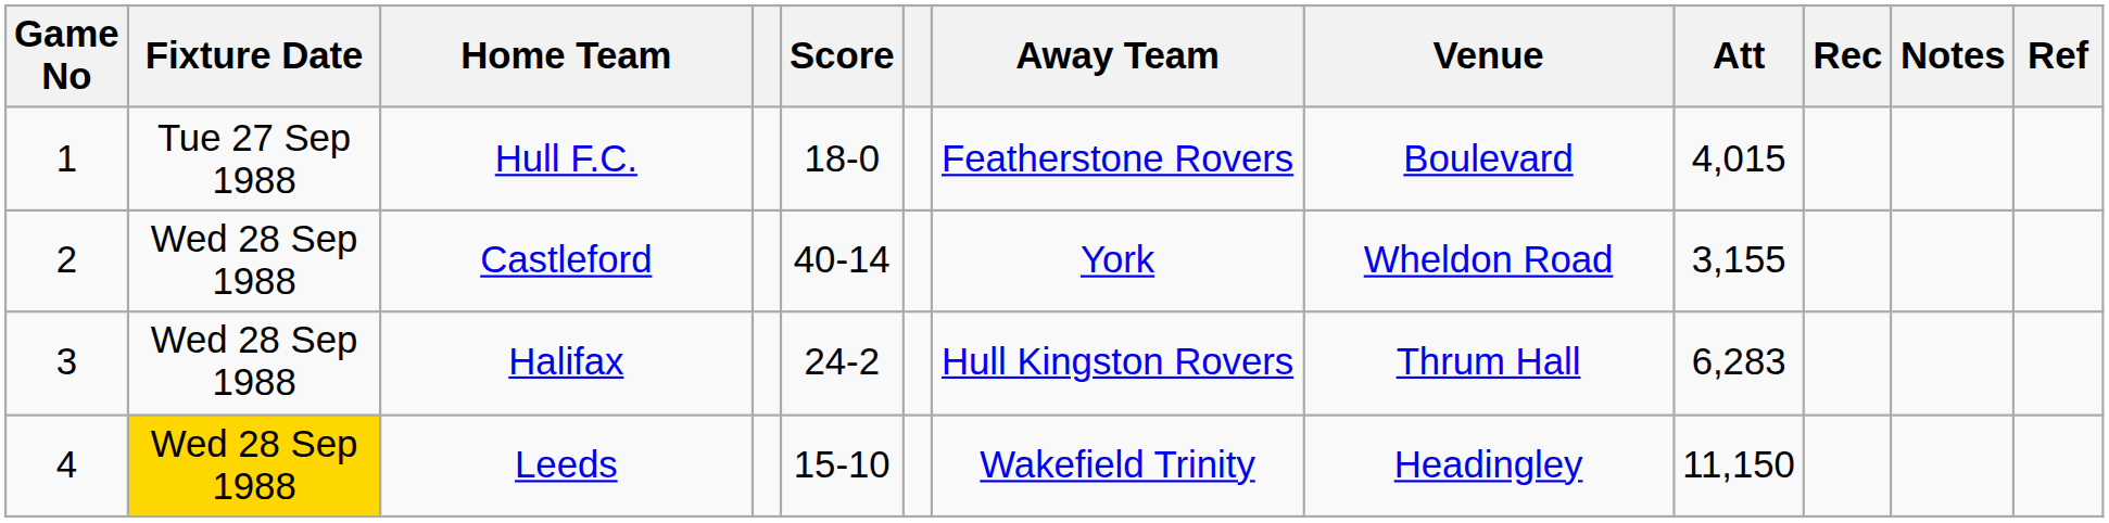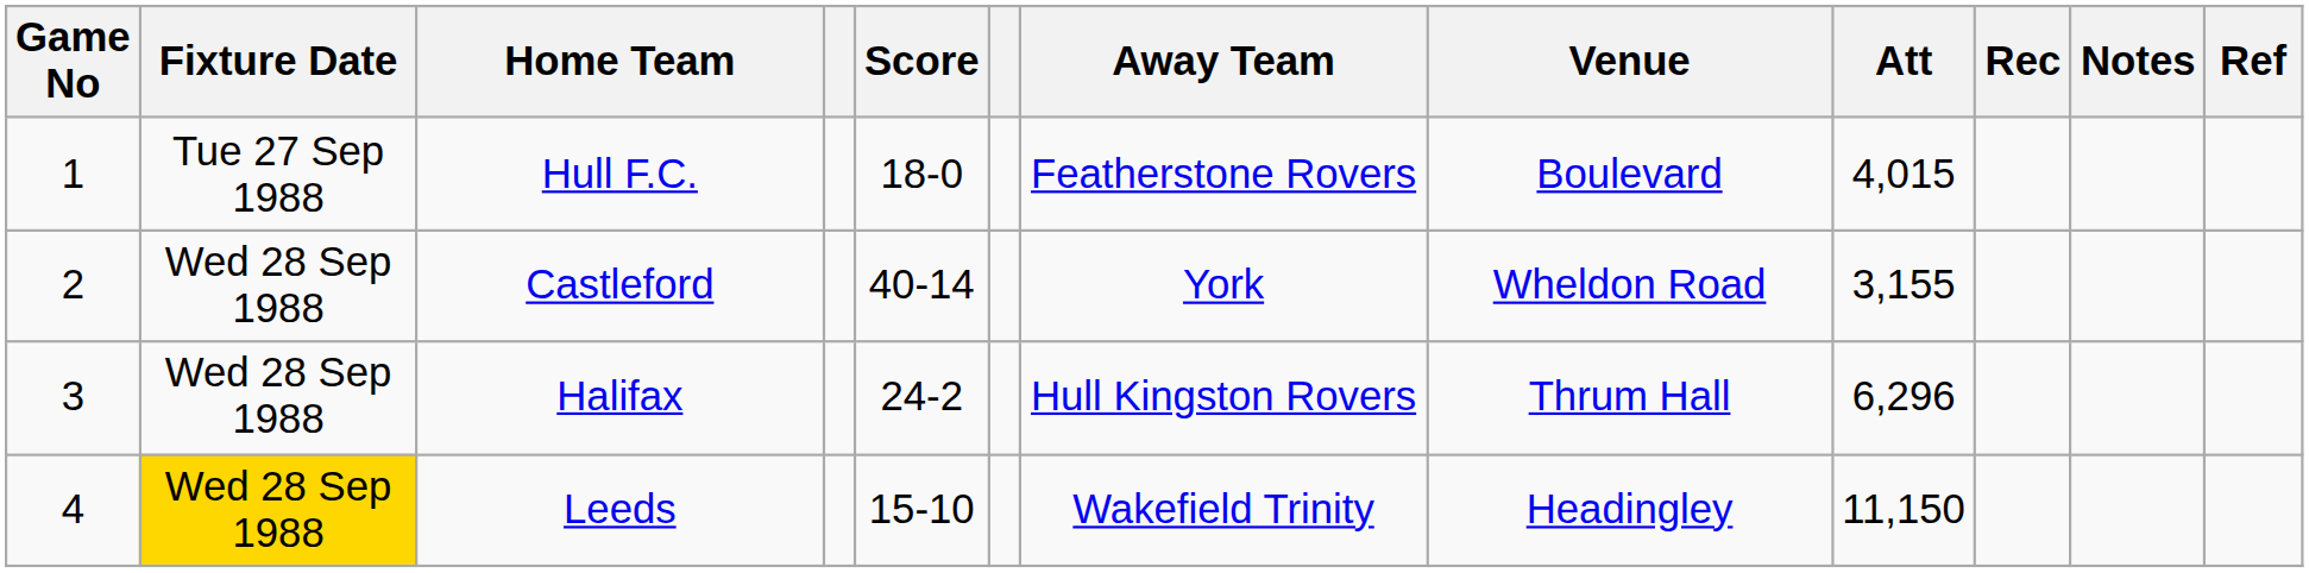 <table class="wikitable" style="text-align:center;">
 <tr>
 <th width=20 abbr="No">Game No</th>
 <th width=100 abbr="Date">Fixture Date</th>
 <th width=150 abbr="Home Team">Home Team</th>
 <th width=5 abbr="space"></th>
 <th width=20 abbr="Score">Score</th>
 <th width=5 abbr="space"></th>
 <th width=150 abbr="Away Team">Away Team</th>
 <th width=150 abbr="Venue">Venue</th>
 <th width=30 abbr="Att">Att</th>
 <th width=30 abbr="Rec">Rec</th>
 <th width=20 abbr="Notes">Notes</th>
 <th width=30 abbr="Ref">Ref</th>
 </tr>
 <tr>
 <td>1</td>
 <td>Tue 27 Sep 1988</td>
 <td><a href='#'>Hull F.C.</a></td>
 <td></td>
 <td>18-0</td>
 <td></td>
 <td><a href='#'>Featherstone Rovers</a></td>
 <td><a href='#'>Boulevard</a></td>
 <td>4,015</td>
 <td></td>
 <td></td>
 <td></td>
 </tr>
 <tr>
 <td>2</td>
 <td>Wed 28 Sep 1988</td>
 <td><a href='#'>Castleford</a></td>
 <td></td>
 <td>40-14</td>
 <td></td>
 <td><a href='#'>York</a></td>
 <td><a href='#'>Wheldon Road</a></td>
 <td>3,155</td>
 <td></td>
 <td></td>
 <td></td>
 </tr>
 <tr>
 <td>3</td>
 <td>Wed 28 Sep 1988</td>
 <td><a href='#'>Halifax</a></td>
 <td></td>
 <td>24-2</td>
 <td></td>
 <td><a href='#'>Hull Kingston Rovers</a></td>
 <td><a href='#'>Thrum Hall</a></td>
-<td>6,283</td>
+<td>6,296</td>
 <td></td>
 <td></td>
 <td></td>
 </tr>
 <tr>
 <td>4</td>
 <td style="background: gold;">Wed 28 Sep 1988</td>
 <td><a href='#'>Leeds</a></td>
 <td></td>
 <td>15-10</td>
 <td></td>
 <td><a href='#'>Wakefield Trinity</a></td>
 <td><a href='#'>Headingley</a></td>
 <td>11,150</td>
 <td></td>
 <td></td>
 <td></td>
 </tr>
 </table>
